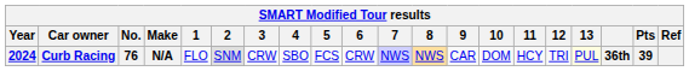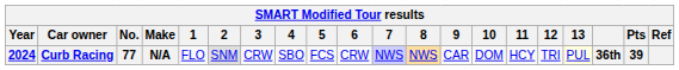 <table class="wikitable" style="text-align:center; font-size:75%">
 <tr>
 <th colspan=38><a href='#'>SMART Modified Tour</a> results</th>
 </tr>
 <tr>
 <th>Year</th>
 <th>Car owner</th>
 <th>No.</th>
 <th>Make</th>
 <th>1</th>
 <th>2</th>
 <th>3</th>
 <th>4</th>
 <th>5</th>
 <th>6</th>
 <th>7</th>
 <th>8</th>
 <th>9</th>
 <th>10</th>
 <th>11</th>
 <th>12</th>
 <th>13</th>
 <th></th>
 <th>Pts</th>
 <th>Ref</th>
 </tr>
 <tr>
 <th><a href='#'>2024</a></th>
 <th><a href='#'>Curb Racing</a></th>
-<th>76</th>
+<th>77</th>
 <th>N/A</th>
 <td><a href='#'>FLO</a></td>
 <td style="background:#DFDFDF;"><a href='#'>SNM</a><br></td>
 <td><a href='#'>CRW</a></td>
 <td><a href='#'>SBO</a></td>
 <td><a href='#'>FCS</a></td>
 <td><a href='#'>CRW</a></td>
 <td style="background:#CFCFFF;"><a href='#'>NWS</a><br></td>
 <td style="background:#FFDF9F;"><a href='#'>NWS</a><br></td>
 <td><a href='#'>CAR</a></td>
 <td><a href='#'>DOM</a></td>
 <td><a href='#'>HCY</a></td>
 <td><a href='#'>TRI</a></td>
 <td style="background: lightyellow;"><a href='#'>PUL</a></td>
 <th>36th</th>
 <th>39</th>
 <th></th>
 </tr>
 </table>
